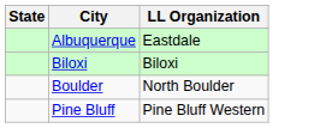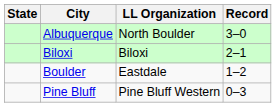 <table class="wikitable">
 <tr>
 <th>State</th>
 <th>City</th>
 <th>LL Organization</th>
+<th>Record</th>
 </tr>
 <tr bgcolor="ccffcc">
 <td><strong></strong></td>
 <td><a href='#'>Albuquerque</a></td>
-<td>Eastdale</td>
+<td>North Boulder</td>
+<td>3–0</td>
 </tr>
 <tr bgcolor="ccffcc">
 <td><strong></strong></td>
 <td><a href='#'>Biloxi</a></td>
 <td>Biloxi</td>
+<td>2–1</td>
 </tr>
 <tr>
 <td><strong></strong></td>
 <td><a href='#'>Boulder</a></td>
-<td>North Boulder</td>
+<td>Eastdale</td>
+<td>1–2</td>
 </tr>
 <tr>
 <td><strong></strong></td>
 <td><a href='#'>Pine Bluff</a></td>
 <td>Pine Bluff Western</td>
+<td>0–3</td>
 </tr>
 </table>
